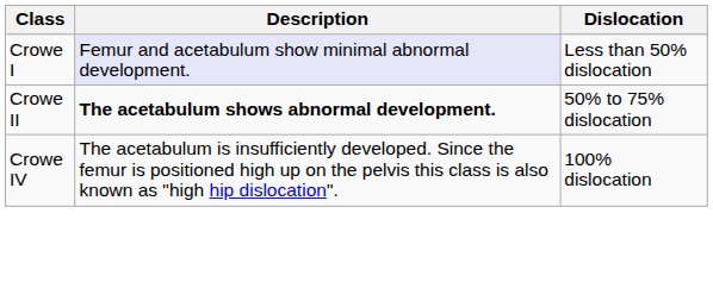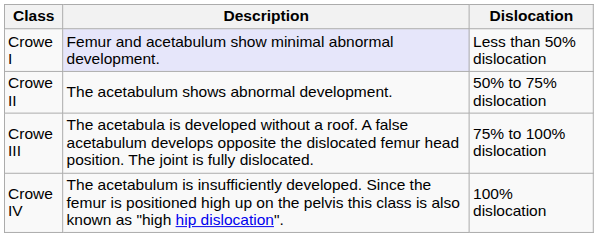 <table class="wikitable">
 <tr>
 <th>Class</th>
 <th>Description</th>
 <th>Dislocation</th>
 </tr>
 <tr>
 <td>Crowe I</td>
 <td style="background: lavender;">Femur and acetabulum show minimal abnormal development.</td>
 <td>Less than 50% dislocation</td>
 </tr>
 <tr>
 <td>Crowe II</td>
-<td><strong>The acetabulum shows abnormal development.</strong></td>
+<td>The acetabulum shows abnormal development.</td>
 <td>50% to 75% dislocation</td>
+</tr>
+<tr>
+<td>Crowe III</td>
+<td>The acetabula is developed without a roof.  A false acetabulum develops opposite the dislocated femur head position.  The joint is fully dislocated.</td>
+<td>75% to 100% dislocation</td>
 </tr>
 <tr>
 <td>Crowe IV</td>
 <td>The acetabulum is insufficiently developed.  Since the femur is positioned high up on the pelvis this class is also known as "high <a href='#'>hip dislocation</a>".</td>
 <td>100% dislocation</td>
 </tr>
 </table>
